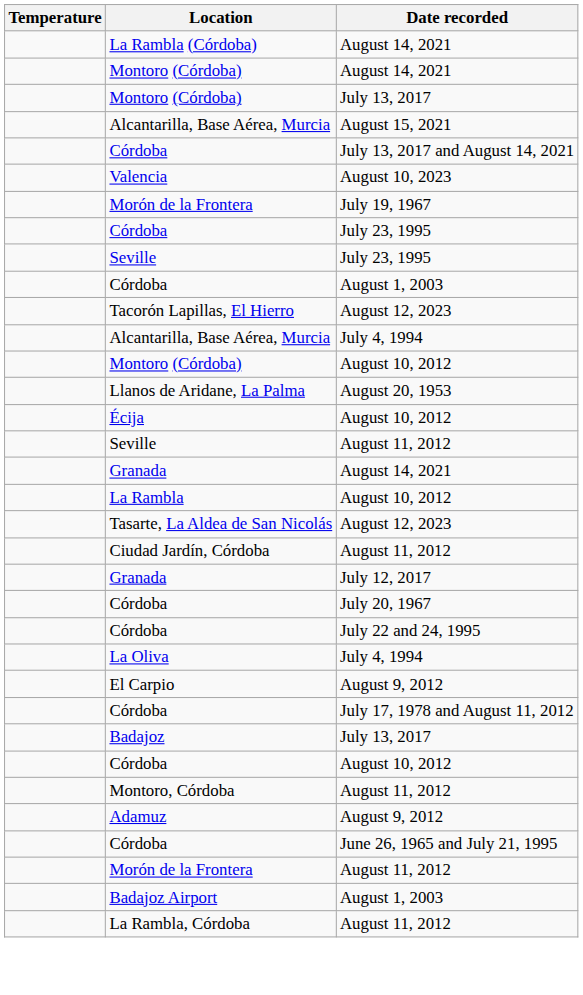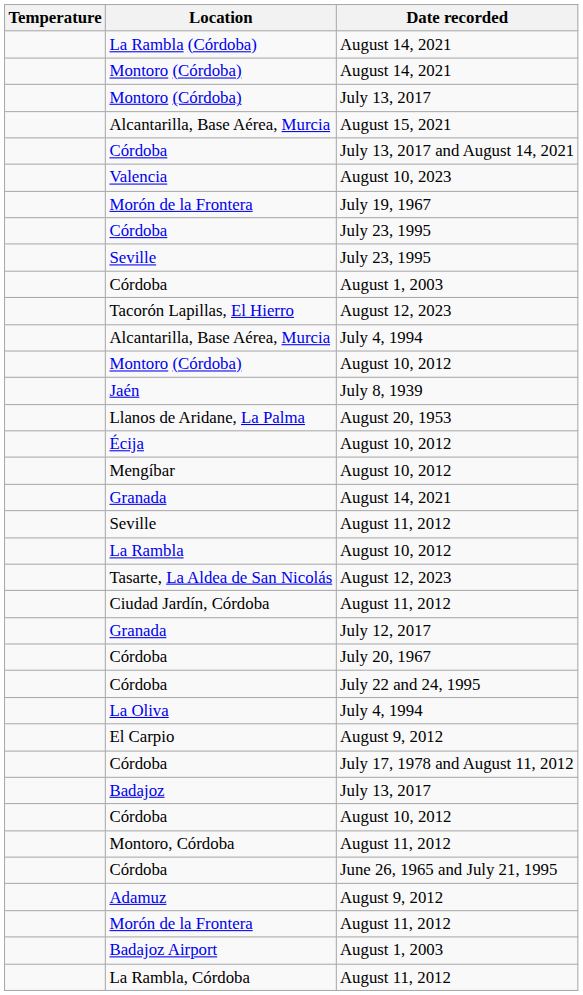 <table class="wikitable sortable" border="1">
 <tr>
 <th>Temperature</th>
 <th>Location</th>
 <th>Date recorded</th>
 </tr>
 <tr>
 <td></td>
 <td><a href='#'>La Rambla</a> <a href='#'>(Córdoba)</a></td>
 <td>August 14, 2021</td>
 </tr>
 <tr>
 <td></td>
 <td><a href='#'>Montoro</a> <a href='#'>(Córdoba)</a></td>
 <td>August 14, 2021</td>
 </tr>
 <tr>
 <td></td>
 <td><a href='#'>Montoro</a> <a href='#'>(Córdoba)</a></td>
 <td>July 13, 2017</td>
 </tr>
 <tr>
 <td></td>
 <td>Alcantarilla, Base Aérea, <a href='#'>Murcia</a></td>
 <td>August 15, 2021</td>
 </tr>
 <tr>
 <td></td>
 <td><a href='#'>Córdoba</a></td>
 <td>July 13, 2017 and August 14, 2021</td>
 </tr>
 <tr>
 <td></td>
 <td><a href='#'>Valencia</a></td>
 <td>August 10, 2023</td>
 </tr>
 <tr>
 <td></td>
 <td><a href='#'>Morón de la Frontera</a></td>
 <td>July 19, 1967</td>
 </tr>
 <tr>
 <td></td>
 <td><a href='#'>Córdoba</a></td>
 <td>July 23, 1995</td>
 </tr>
 <tr>
 <td></td>
 <td><a href='#'>Seville</a></td>
 <td>July 23, 1995</td>
 </tr>
 <tr>
 <td></td>
 <td>Córdoba</td>
 <td>August 1, 2003</td>
 </tr>
 <tr>
 <td></td>
 <td>Tacorón Lapillas, <a href='#'>El Hierro</a></td>
 <td>August 12, 2023</td>
 </tr>
 <tr>
 <td></td>
 <td>Alcantarilla, Base Aérea, <a href='#'>Murcia</a></td>
 <td>July 4, 1994</td>
 </tr>
 <tr>
 <td></td>
 <td><a href='#'>Montoro</a> <a href='#'>(Córdoba)</a></td>
 <td>August 10, 2012</td>
 </tr>
 <tr>
 <td></td>
+<td><a href='#'>Jaén</a></td>
+<td>July 8, 1939</td>
+</tr>
+<tr>
+<td></td>
 <td>Llanos de Aridane, <a href='#'>La Palma</a></td>
 <td>August 20, 1953</td>
 </tr>
 <tr>
 <td></td>
 <td><a href='#'>Écija</a></td>
 <td>August 10, 2012</td>
 </tr>
 <tr>
 <td></td>
-<td>Seville</td>
-<td>August 11, 2012</td>
+<td>Mengíbar</td>
+<td>August 10, 2012</td>
 </tr>
 <tr>
 <td></td>
 <td><a href='#'>Granada</a></td>
 <td>August 14, 2021</td>
+</tr>
+<tr>
+<td></td>
+<td>Seville</td>
+<td>August 11, 2012</td>
 </tr>
 <tr>
 <td></td>
 <td><a href='#'>La Rambla</a></td>
 <td>August 10, 2012</td>
 </tr>
 <tr>
 <td></td>
 <td>Tasarte, <a href='#'>La Aldea de San Nicolás</a></td>
 <td>August 12, 2023</td>
 </tr>
 <tr>
 <td></td>
 <td>Ciudad Jardín, Córdoba</td>
 <td>August 11, 2012</td>
 </tr>
 <tr>
 <td></td>
 <td><a href='#'>Granada</a></td>
 <td>July 12, 2017</td>
 </tr>
 <tr>
 <td></td>
 <td>Córdoba</td>
 <td>July 20, 1967</td>
 </tr>
 <tr>
 <td></td>
 <td>Córdoba</td>
 <td>July 22 and 24, 1995</td>
 </tr>
 <tr>
 <td></td>
 <td><a href='#'>La Oliva</a></td>
 <td>July 4, 1994</td>
 </tr>
 <tr>
 <td></td>
 <td>El Carpio</td>
 <td>August 9, 2012</td>
 </tr>
 <tr>
 <td></td>
 <td>Córdoba</td>
 <td>July 17, 1978 and August 11, 2012</td>
 </tr>
 <tr>
 <td></td>
 <td><a href='#'>Badajoz</a></td>
 <td>July 13, 2017</td>
 </tr>
 <tr>
 <td></td>
 <td>Córdoba</td>
 <td>August 10, 2012</td>
 </tr>
 <tr>
 <td></td>
 <td>Montoro, Córdoba</td>
 <td>August 11, 2012</td>
 </tr>
 <tr>
 <td></td>
-<td><a href='#'>Adamuz</a></td>
-<td>August 9, 2012</td>
+<td>Córdoba</td>
+<td>June 26, 1965 and July 21, 1995</td>
 </tr>
 <tr>
 <td></td>
-<td>Córdoba</td>
-<td>June 26, 1965 and July 21, 1995</td>
+<td><a href='#'>Adamuz</a></td>
+<td>August 9, 2012</td>
 </tr>
 <tr>
 <td></td>
 <td><a href='#'>Morón de la Frontera</a></td>
 <td>August 11, 2012</td>
 </tr>
 <tr>
 <td></td>
 <td><a href='#'>Badajoz Airport</a></td>
 <td>August 1, 2003</td>
 </tr>
 <tr>
 <td></td>
 <td>La Rambla, Córdoba</td>
 <td>August 11, 2012</td>
 </tr>
 </table>
